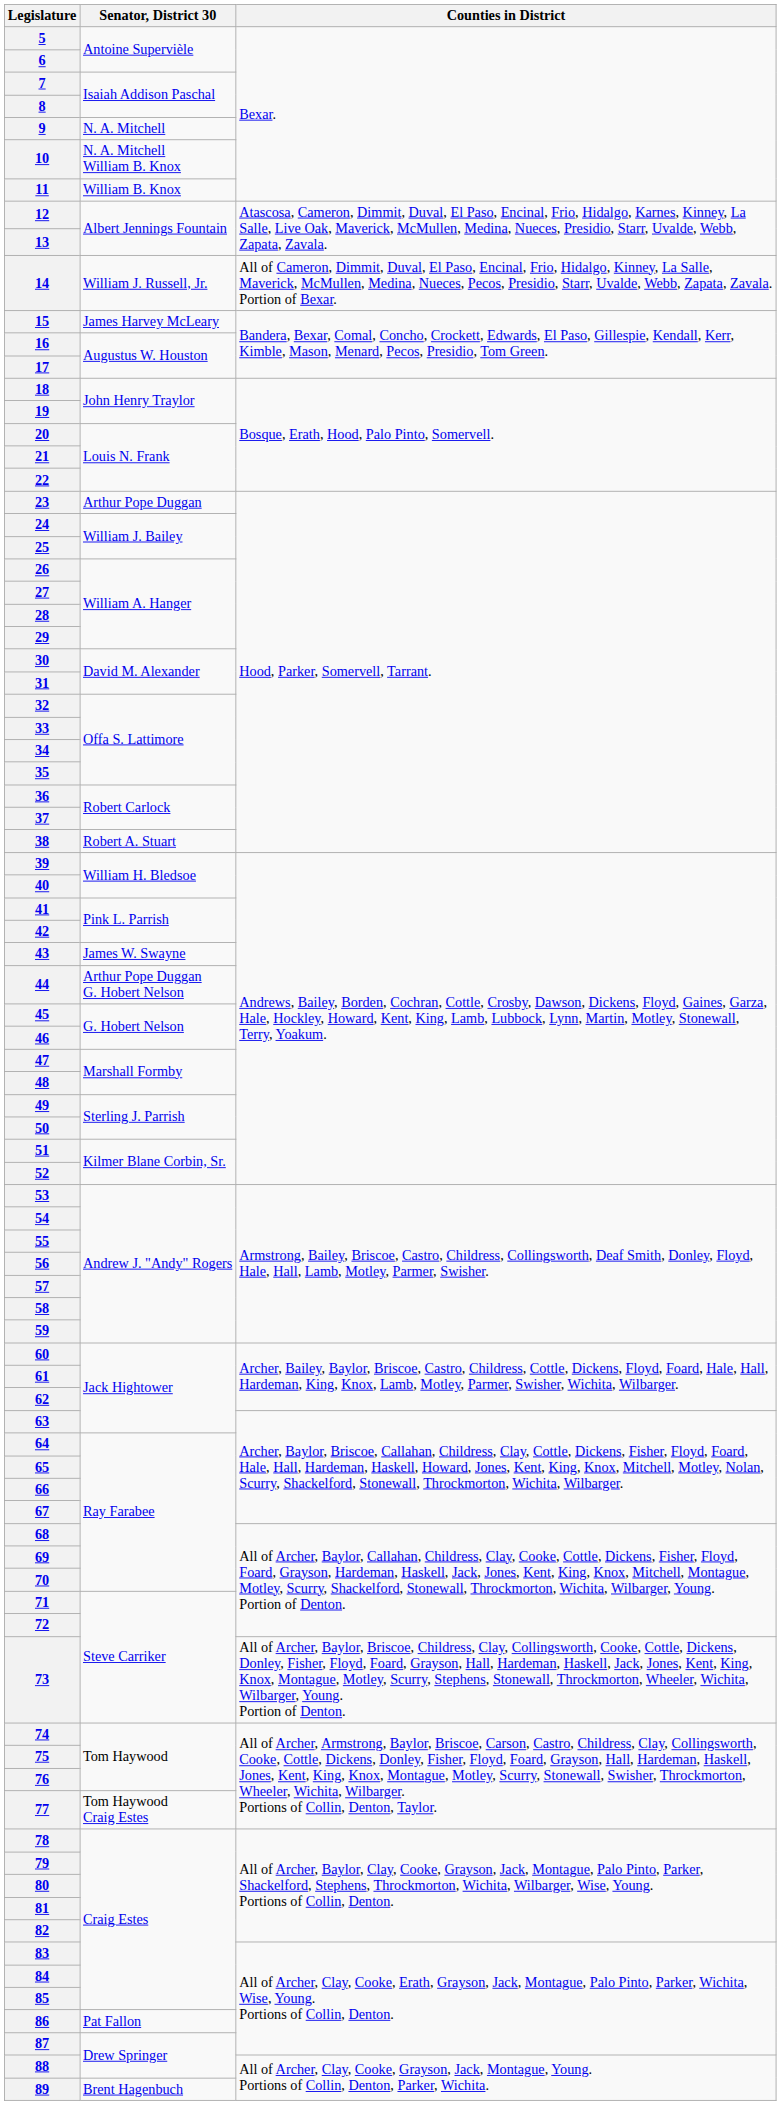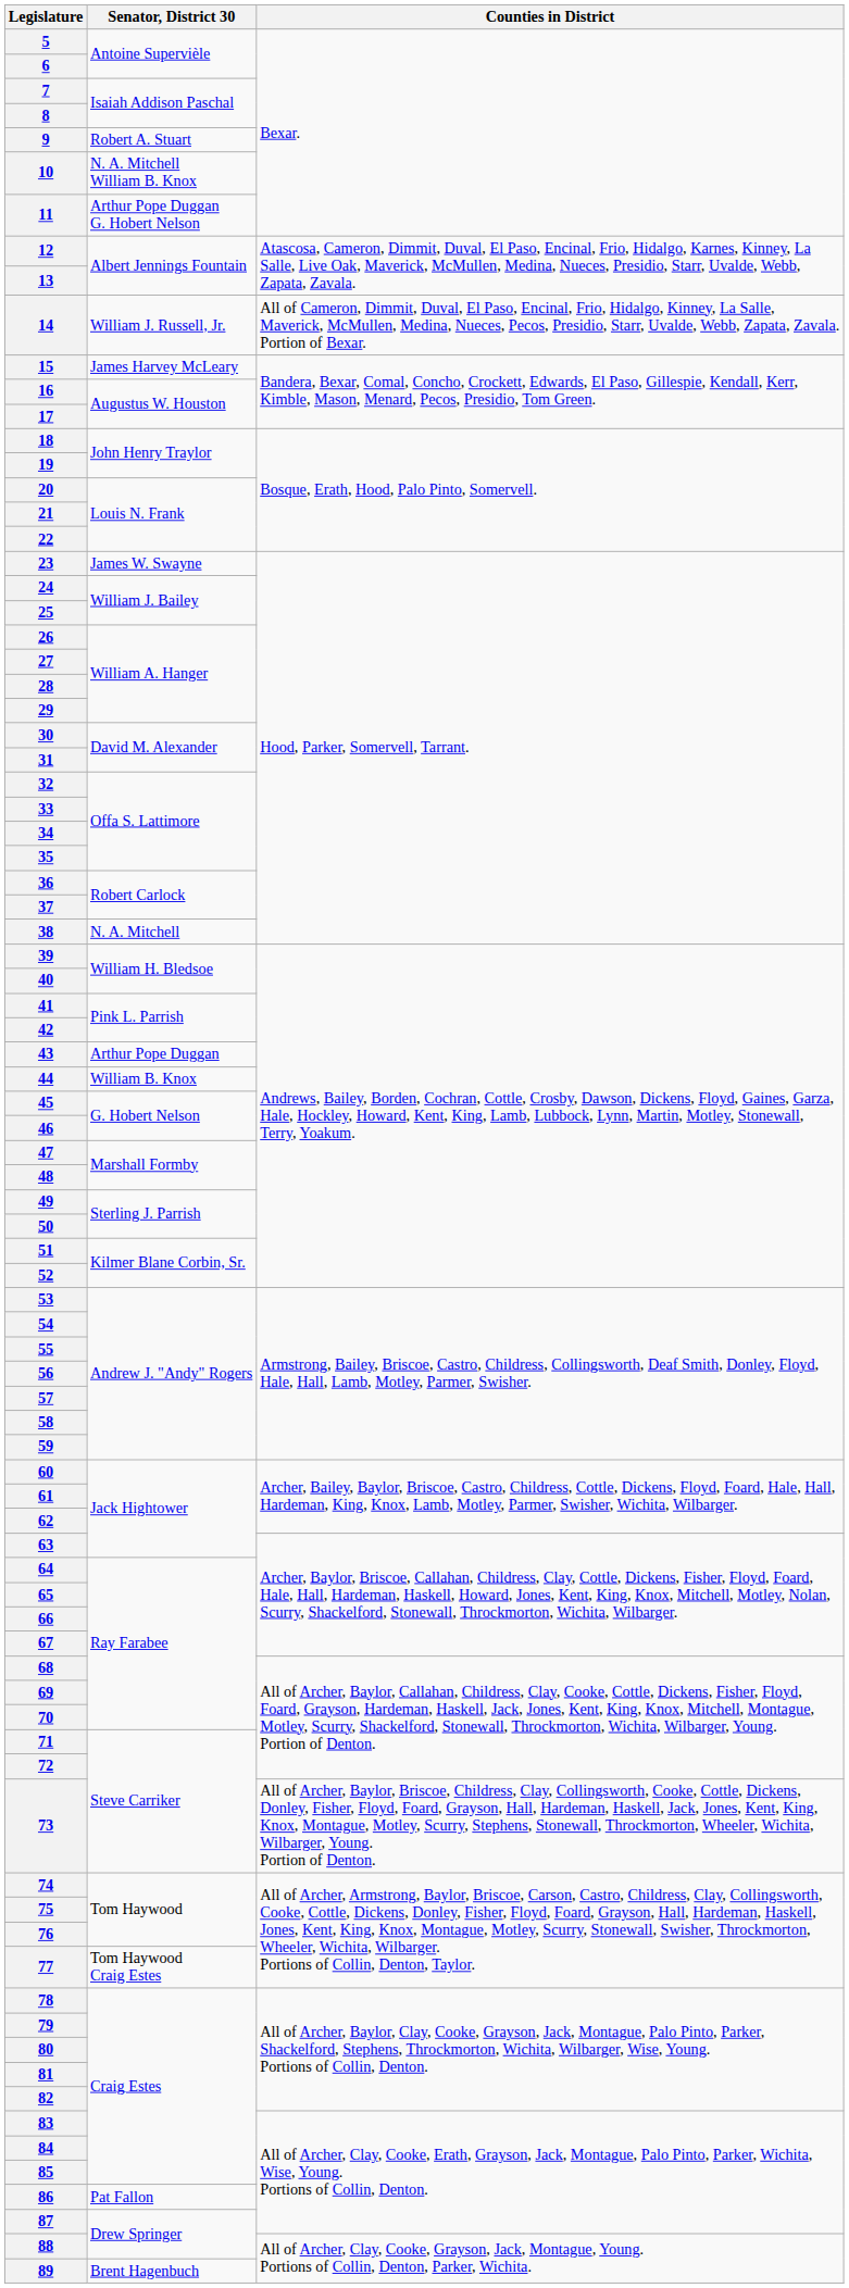 <table class="wikitable">
 <tr>
 <th>Legislature</th>
 <th>Senator, District 30</th>
 <th width=70%>Counties in District</th>
 </tr>
 <tr>
 <th><a href='#'>5</a></th>
 <td rowspan=2><a href='#'>Antoine Supervièle</a></td>
 <td rowspan=7><a href='#'>Bexar</a>.</td>
 </tr>
 <tr>
 <th><a href='#'>6</a></th>
 </tr>
 <tr>
 <th><a href='#'>7</a></th>
 <td rowspan=2><a href='#'>Isaiah Addison Paschal</a></td>
 </tr>
 <tr>
 <th><a href='#'>8</a></th>
 </tr>
 <tr>
 <th><a href='#'>9</a></th>
-<td><a href='#'>N. A. Mitchell</a></td>
+<td><a href='#'>Robert A. Stuart</a></td>
 </tr>
 <tr>
 <th><a href='#'>10</a></th>
 <td><a href='#'>N. A. Mitchell</a><br><a href='#'>William B. Knox</a></td>
 </tr>
 <tr>
 <th><a href='#'>11</a></th>
-<td><a href='#'>William B. Knox</a></td>
+<td><a href='#'>Arthur Pope Duggan</a><br><a href='#'>G. Hobert Nelson</a></td>
 </tr>
 <tr>
 <th><a href='#'>12</a></th>
 <td rowspan=2><a href='#'>Albert Jennings Fountain</a></td>
 <td rowspan=2><a href='#'>Atascosa</a>, <a href='#'>Cameron</a>, <a href='#'>Dimmit</a>, <a href='#'>Duval</a>, <a href='#'>El Paso</a>, <a href='#'>Encinal</a>, <a href='#'>Frio</a>, <a href='#'>Hidalgo</a>, <a href='#'>Karnes</a>, <a href='#'>Kinney</a>, <a href='#'>La Salle</a>, <a href='#'>Live Oak</a>, <a href='#'>Maverick</a>, <a href='#'>McMullen</a>, <a href='#'>Medina</a>, <a href='#'>Nueces</a>, <a href='#'>Presidio</a>, <a href='#'>Starr</a>, <a href='#'>Uvalde</a>, <a href='#'>Webb</a>, <a href='#'>Zapata</a>, <a href='#'>Zavala</a>.</td>
 </tr>
 <tr>
 <th><a href='#'>13</a></th>
 </tr>
 <tr>
 <th><a href='#'>14</a></th>
 <td><a href='#'>William J. Russell, Jr.</a></td>
 <td>All of <a href='#'>Cameron</a>, <a href='#'>Dimmit</a>, <a href='#'>Duval</a>, <a href='#'>El Paso</a>, <a href='#'>Encinal</a>, <a href='#'>Frio</a>, <a href='#'>Hidalgo</a>, <a href='#'>Kinney</a>, <a href='#'>La Salle</a>, <a href='#'>Maverick</a>, <a href='#'>McMullen</a>, <a href='#'>Medina</a>, <a href='#'>Nueces</a>, <a href='#'>Pecos</a>, <a href='#'>Presidio</a>, <a href='#'>Starr</a>, <a href='#'>Uvalde</a>, <a href='#'>Webb</a>, <a href='#'>Zapata</a>, <a href='#'>Zavala</a>.<br>Portion of <a href='#'>Bexar</a>.</td>
 </tr>
 <tr>
 <th><a href='#'>15</a></th>
 <td><a href='#'>James Harvey McLeary</a></td>
 <td rowspan=3><a href='#'>Bandera</a>, <a href='#'>Bexar</a>, <a href='#'>Comal</a>, <a href='#'>Concho</a>, <a href='#'>Crockett</a>, <a href='#'>Edwards</a>, <a href='#'>El Paso</a>, <a href='#'>Gillespie</a>, <a href='#'>Kendall</a>, <a href='#'>Kerr</a>, <a href='#'>Kimble</a>, <a href='#'>Mason</a>, <a href='#'>Menard</a>, <a href='#'>Pecos</a>, <a href='#'>Presidio</a>, <a href='#'>Tom Green</a>.</td>
 </tr>
 <tr>
 <th><a href='#'>16</a></th>
 <td rowspan=2><a href='#'>Augustus W. Houston</a></td>
 </tr>
 <tr>
 <th><a href='#'>17</a></th>
 </tr>
 <tr>
 <th><a href='#'>18</a></th>
 <td rowspan=2><a href='#'>John Henry Traylor</a></td>
 <td rowspan=5><a href='#'>Bosque</a>, <a href='#'>Erath</a>, <a href='#'>Hood</a>, <a href='#'>Palo Pinto</a>, <a href='#'>Somervell</a>.</td>
 </tr>
 <tr>
 <th><a href='#'>19</a></th>
 </tr>
 <tr>
 <th><a href='#'>20</a></th>
 <td rowspan=3><a href='#'>Louis N. Frank</a></td>
 </tr>
 <tr>
 <th><a href='#'>21</a></th>
 </tr>
 <tr>
 <th><a href='#'>22</a></th>
 </tr>
 <tr>
 <th><a href='#'>23</a></th>
-<td><a href='#'>Arthur Pope Duggan</a></td>
+<td><a href='#'>James W. Swayne</a></td>
 <td rowspan=16><a href='#'>Hood</a>, <a href='#'>Parker</a>, <a href='#'>Somervell</a>, <a href='#'>Tarrant</a>.</td>
 </tr>
 <tr>
 <th><a href='#'>24</a></th>
 <td rowspan=2><a href='#'>William J. Bailey</a></td>
 </tr>
 <tr>
 <th><a href='#'>25</a></th>
 </tr>
 <tr>
 <th><a href='#'>26</a></th>
 <td rowspan=4><a href='#'>William A. Hanger</a></td>
 </tr>
 <tr>
 <th><a href='#'>27</a></th>
 </tr>
 <tr>
 <th><a href='#'>28</a></th>
 </tr>
 <tr>
 <th><a href='#'>29</a></th>
 </tr>
 <tr>
 <th><a href='#'>30</a></th>
 <td rowspan=2><a href='#'>David M. Alexander</a></td>
 </tr>
 <tr>
 <th><a href='#'>31</a></th>
 </tr>
 <tr>
 <th><a href='#'>32</a></th>
 <td rowspan=4><a href='#'>Offa S. Lattimore</a></td>
 </tr>
 <tr>
 <th><a href='#'>33</a></th>
 </tr>
 <tr>
 <th><a href='#'>34</a></th>
 </tr>
 <tr>
 <th><a href='#'>35</a></th>
 </tr>
 <tr>
 <th><a href='#'>36</a></th>
 <td rowspan=2><a href='#'>Robert Carlock</a></td>
 </tr>
 <tr>
 <th><a href='#'>37</a></th>
 </tr>
 <tr>
 <th><a href='#'>38</a></th>
-<td><a href='#'>Robert A. Stuart</a></td>
+<td><a href='#'>N. A. Mitchell</a></td>
 </tr>
 <tr>
 <th><a href='#'>39</a></th>
 <td rowspan=2><a href='#'>William H. Bledsoe</a></td>
 <td rowspan=14><a href='#'>Andrews</a>, <a href='#'>Bailey</a>, <a href='#'>Borden</a>, <a href='#'>Cochran</a>, <a href='#'>Cottle</a>, <a href='#'>Crosby</a>, <a href='#'>Dawson</a>, <a href='#'>Dickens</a>, <a href='#'>Floyd</a>, <a href='#'>Gaines</a>, <a href='#'>Garza</a>, <a href='#'>Hale</a>, <a href='#'>Hockley</a>, <a href='#'>Howard</a>, <a href='#'>Kent</a>, <a href='#'>King</a>, <a href='#'>Lamb</a>, <a href='#'>Lubbock</a>, <a href='#'>Lynn</a>, <a href='#'>Martin</a>, <a href='#'>Motley</a>, <a href='#'>Stonewall</a>, <a href='#'>Terry</a>, <a href='#'>Yoakum</a>.</td>
 </tr>
 <tr>
 <th><a href='#'>40</a></th>
 </tr>
 <tr>
 <th><a href='#'>41</a></th>
 <td rowspan=2><a href='#'>Pink L. Parrish</a></td>
 </tr>
 <tr>
 <th><a href='#'>42</a></th>
 </tr>
 <tr>
 <th><a href='#'>43</a></th>
-<td><a href='#'>James W. Swayne</a></td>
+<td><a href='#'>Arthur Pope Duggan</a></td>
 </tr>
 <tr>
 <th><a href='#'>44</a></th>
-<td><a href='#'>Arthur Pope Duggan</a><br><a href='#'>G. Hobert Nelson</a></td>
+<td><a href='#'>William B. Knox</a></td>
 </tr>
 <tr>
 <th><a href='#'>45</a></th>
 <td rowspan=2><a href='#'>G. Hobert Nelson</a></td>
 </tr>
 <tr>
 <th><a href='#'>46</a></th>
 </tr>
 <tr>
 <th><a href='#'>47</a></th>
 <td rowspan=2><a href='#'>Marshall Formby</a></td>
 </tr>
 <tr>
 <th><a href='#'>48</a></th>
 </tr>
 <tr>
 <th><a href='#'>49</a></th>
 <td rowspan=2><a href='#'>Sterling J. Parrish</a></td>
 </tr>
 <tr>
 <th><a href='#'>50</a></th>
 </tr>
 <tr>
 <th><a href='#'>51</a></th>
 <td rowspan=2><a href='#'>Kilmer Blane Corbin, Sr.</a></td>
 </tr>
 <tr>
 <th><a href='#'>52</a></th>
 </tr>
 <tr>
 <th><a href='#'>53</a></th>
 <td rowspan=7><a href='#'>Andrew J. "Andy" Rogers</a></td>
 <td rowspan=7><a href='#'>Armstrong</a>, <a href='#'>Bailey</a>, <a href='#'>Briscoe</a>, <a href='#'>Castro</a>, <a href='#'>Childress</a>, <a href='#'>Collingsworth</a>, <a href='#'>Deaf Smith</a>, <a href='#'>Donley</a>, <a href='#'>Floyd</a>, <a href='#'>Hale</a>, <a href='#'>Hall</a>, <a href='#'>Lamb</a>, <a href='#'>Motley</a>, <a href='#'>Parmer</a>, <a href='#'>Swisher</a>.</td>
 </tr>
 <tr>
 <th><a href='#'>54</a></th>
 </tr>
 <tr>
 <th><a href='#'>55</a></th>
 </tr>
 <tr>
 <th><a href='#'>56</a></th>
 </tr>
 <tr>
 <th><a href='#'>57</a></th>
 </tr>
 <tr>
 <th><a href='#'>58</a></th>
 </tr>
 <tr>
 <th><a href='#'>59</a></th>
 </tr>
 <tr>
 <th><a href='#'>60</a></th>
 <td rowspan=4><a href='#'>Jack Hightower</a></td>
 <td rowspan=3><a href='#'>Archer</a>, <a href='#'>Bailey</a>, <a href='#'>Baylor</a>, <a href='#'>Briscoe</a>, <a href='#'>Castro</a>, <a href='#'>Childress</a>, <a href='#'>Cottle</a>, <a href='#'>Dickens</a>, <a href='#'>Floyd</a>, <a href='#'>Foard</a>, <a href='#'>Hale</a>, <a href='#'>Hall</a>, <a href='#'>Hardeman</a>, <a href='#'>King</a>, <a href='#'>Knox</a>, <a href='#'>Lamb</a>, <a href='#'>Motley</a>, <a href='#'>Parmer</a>, <a href='#'>Swisher</a>, <a href='#'>Wichita</a>, <a href='#'>Wilbarger</a>.</td>
 </tr>
 <tr>
 <th><a href='#'>61</a></th>
 </tr>
 <tr>
 <th><a href='#'>62</a></th>
 </tr>
 <tr>
 <th><a href='#'>63</a></th>
 <td rowspan=5><a href='#'>Archer</a>, <a href='#'>Baylor</a>, <a href='#'>Briscoe</a>, <a href='#'>Callahan</a>, <a href='#'>Childress</a>, <a href='#'>Clay</a>, <a href='#'>Cottle</a>, <a href='#'>Dickens</a>, <a href='#'>Fisher</a>, <a href='#'>Floyd</a>, <a href='#'>Foard</a>, <a href='#'>Hale</a>, <a href='#'>Hall</a>, <a href='#'>Hardeman</a>, <a href='#'>Haskell</a>, <a href='#'>Howard</a>, <a href='#'>Jones</a>, <a href='#'>Kent</a>, <a href='#'>King</a>, <a href='#'>Knox</a>, <a href='#'>Mitchell</a>, <a href='#'>Motley</a>, <a href='#'>Nolan</a>, <a href='#'>Scurry</a>, <a href='#'>Shackelford</a>, <a href='#'>Stonewall</a>, <a href='#'>Throckmorton</a>, <a href='#'>Wichita</a>, <a href='#'>Wilbarger</a>.</td>
 </tr>
 <tr>
 <th><a href='#'>64</a></th>
 <td rowspan=7><a href='#'>Ray Farabee</a></td>
 </tr>
 <tr>
 <th><a href='#'>65</a></th>
 </tr>
 <tr>
 <th><a href='#'>66</a></th>
 </tr>
 <tr>
 <th><a href='#'>67</a></th>
 </tr>
 <tr>
 <th><a href='#'>68</a></th>
 <td rowspan=5>All of <a href='#'>Archer</a>, <a href='#'>Baylor</a>, <a href='#'>Callahan</a>, <a href='#'>Childress</a>, <a href='#'>Clay</a>, <a href='#'>Cooke</a>, <a href='#'>Cottle</a>, <a href='#'>Dickens</a>, <a href='#'>Fisher</a>, <a href='#'>Floyd</a>, <a href='#'>Foard</a>, <a href='#'>Grayson</a>, <a href='#'>Hardeman</a>, <a href='#'>Haskell</a>, <a href='#'>Jack</a>, <a href='#'>Jones</a>, <a href='#'>Kent</a>, <a href='#'>King</a>, <a href='#'>Knox</a>, <a href='#'>Mitchell</a>, <a href='#'>Montague</a>, <a href='#'>Motley</a>, <a href='#'>Scurry</a>, <a href='#'>Shackelford</a>, <a href='#'>Stonewall</a>, <a href='#'>Throckmorton</a>, <a href='#'>Wichita</a>, <a href='#'>Wilbarger</a>, <a href='#'>Young</a>.<br>Portion of <a href='#'>Denton</a>.</td>
 </tr>
 <tr>
 <th><a href='#'>69</a></th>
 </tr>
 <tr>
 <th><a href='#'>70</a></th>
 </tr>
 <tr>
 <th><a href='#'>71</a></th>
 <td rowspan=3><a href='#'>Steve Carriker</a></td>
 </tr>
 <tr>
 <th><a href='#'>72</a></th>
 </tr>
 <tr>
 <th><a href='#'>73</a></th>
 <td>All of <a href='#'>Archer</a>, <a href='#'>Baylor</a>, <a href='#'>Briscoe</a>, <a href='#'>Childress</a>, <a href='#'>Clay</a>, <a href='#'>Collingsworth</a>, <a href='#'>Cooke</a>, <a href='#'>Cottle</a>, <a href='#'>Dickens</a>, <a href='#'>Donley</a>, <a href='#'>Fisher</a>, <a href='#'>Floyd</a>, <a href='#'>Foard</a>, <a href='#'>Grayson</a>, <a href='#'>Hall</a>, <a href='#'>Hardeman</a>, <a href='#'>Haskell</a>, <a href='#'>Jack</a>, <a href='#'>Jones</a>, <a href='#'>Kent</a>, <a href='#'>King</a>, <a href='#'>Knox</a>, <a href='#'>Montague</a>, <a href='#'>Motley</a>, <a href='#'>Scurry</a>, <a href='#'>Stephens</a>, <a href='#'>Stonewall</a>, <a href='#'>Throckmorton</a>, <a href='#'>Wheeler</a>, <a href='#'>Wichita</a>, <a href='#'>Wilbarger</a>, <a href='#'>Young</a>.<br>Portion of <a href='#'>Denton</a>.</td>
 </tr>
 <tr>
 <th><a href='#'>74</a></th>
 <td rowspan=3>Tom Haywood</td>
 <td rowspan=4>All of <a href='#'>Archer</a>, <a href='#'>Armstrong</a>, <a href='#'>Baylor</a>, <a href='#'>Briscoe</a>, <a href='#'>Carson</a>, <a href='#'>Castro</a>, <a href='#'>Childress</a>, <a href='#'>Clay</a>, <a href='#'>Collingsworth</a>, <a href='#'>Cooke</a>, <a href='#'>Cottle</a>, <a href='#'>Dickens</a>, <a href='#'>Donley</a>, <a href='#'>Fisher</a>, <a href='#'>Floyd</a>, <a href='#'>Foard</a>, <a href='#'>Grayson</a>, <a href='#'>Hall</a>, <a href='#'>Hardeman</a>, <a href='#'>Haskell</a>, <a href='#'>Jones</a>, <a href='#'>Kent</a>, <a href='#'>King</a>, <a href='#'>Knox</a>, <a href='#'>Montague</a>, <a href='#'>Motley</a>, <a href='#'>Scurry</a>, <a href='#'>Stonewall</a>, <a href='#'>Swisher</a>, <a href='#'>Throckmorton</a>, <a href='#'>Wheeler</a>, <a href='#'>Wichita</a>, <a href='#'>Wilbarger</a>.<br>Portions of <a href='#'>Collin</a>, <a href='#'>Denton</a>, <a href='#'>Taylor</a>.</td>
 </tr>
 <tr>
 <th><a href='#'>75</a></th>
 </tr>
 <tr>
 <th><a href='#'>76</a></th>
 </tr>
 <tr>
 <th><a href='#'>77</a></th>
 <td>Tom Haywood<br><a href='#'>Craig Estes</a></td>
 </tr>
 <tr>
 <th><a href='#'>78</a></th>
 <td rowspan=8><a href='#'>Craig Estes</a></td>
 <td rowspan=5>All of <a href='#'>Archer</a>, <a href='#'>Baylor</a>, <a href='#'>Clay</a>, <a href='#'>Cooke</a>, <a href='#'>Grayson</a>, <a href='#'>Jack</a>, <a href='#'>Montague</a>, <a href='#'>Palo Pinto</a>, <a href='#'>Parker</a>, <a href='#'>Shackelford</a>, <a href='#'>Stephens</a>, <a href='#'>Throckmorton</a>, <a href='#'>Wichita</a>, <a href='#'>Wilbarger</a>, <a href='#'>Wise</a>, <a href='#'>Young</a>.<br>Portions of <a href='#'>Collin</a>, <a href='#'>Denton</a>.</td>
 </tr>
 <tr>
 <th><a href='#'>79</a></th>
 </tr>
 <tr>
 <th><a href='#'>80</a></th>
 </tr>
 <tr>
 <th><a href='#'>81</a></th>
 </tr>
 <tr>
 <th><a href='#'>82</a></th>
 </tr>
 <tr>
 <th><a href='#'>83</a></th>
 <td rowspan=5>All of <a href='#'>Archer</a>, <a href='#'>Clay</a>, <a href='#'>Cooke</a>, <a href='#'>Erath</a>, <a href='#'>Grayson</a>, <a href='#'>Jack</a>, <a href='#'>Montague</a>, <a href='#'>Palo Pinto</a>, <a href='#'>Parker</a>, <a href='#'>Wichita</a>, <a href='#'>Wise</a>, <a href='#'>Young</a>.<br>Portions of <a href='#'>Collin</a>, <a href='#'>Denton</a>.</td>
 </tr>
 <tr>
 <th><a href='#'>84</a></th>
 </tr>
 <tr>
 <th><a href='#'>85</a></th>
 </tr>
 <tr>
 <th><a href='#'>86</a></th>
 <td><a href='#'>Pat Fallon</a></td>
 </tr>
 <tr>
 <th><a href='#'>87</a></th>
 <td rowspan=2><a href='#'>Drew Springer</a></td>
 </tr>
 <tr>
 <th><a href='#'>88</a></th>
 <td rowspan=2>All of <a href='#'>Archer</a>, <a href='#'>Clay</a>, <a href='#'>Cooke</a>, <a href='#'>Grayson</a>, <a href='#'>Jack</a>, <a href='#'>Montague</a>, <a href='#'>Young</a>.<br>Portions of <a href='#'>Collin</a>, <a href='#'>Denton</a>, <a href='#'>Parker</a>, <a href='#'>Wichita</a>.</td>
 </tr>
 <tr>
 <th><a href='#'>89</a></th>
 <td><a href='#'>Brent Hagenbuch</a></td>
 </tr>
 </table>
